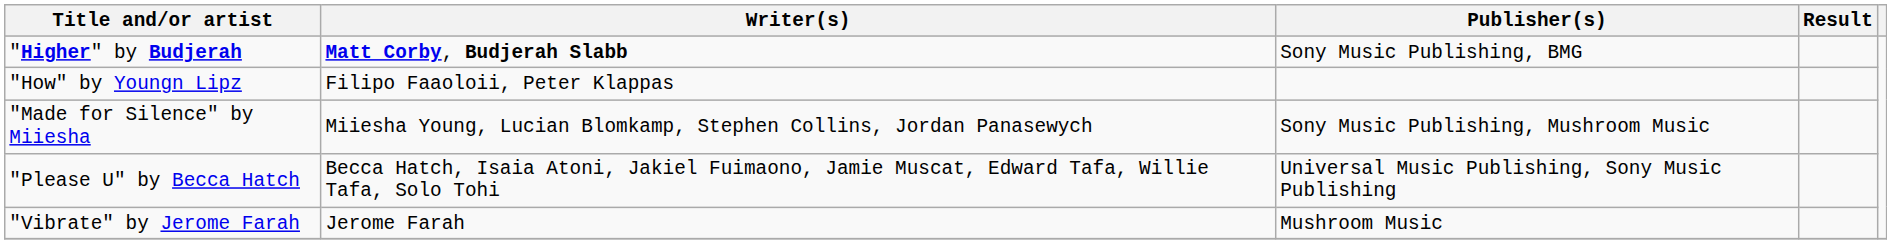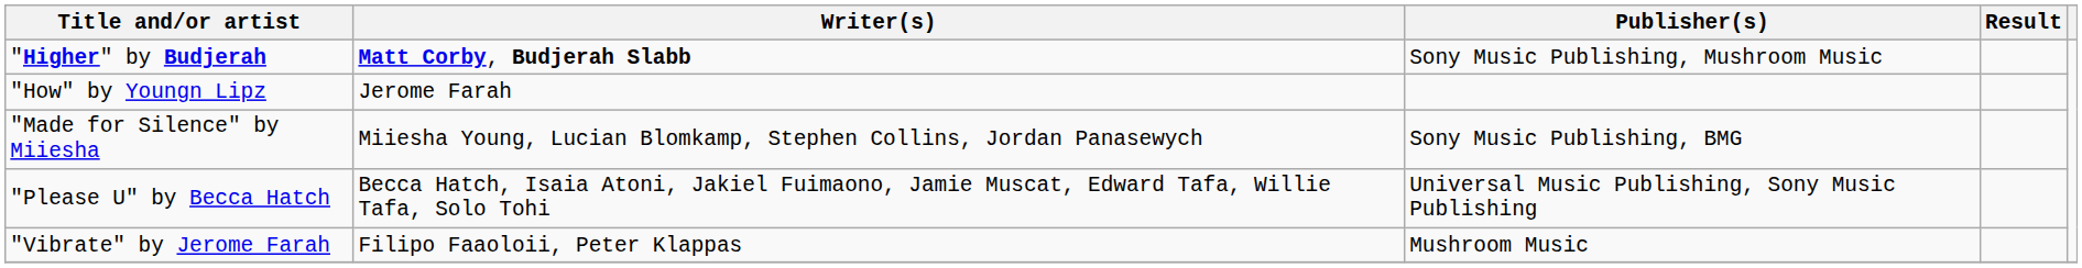 <table class="wikitable" width=100%>
 <tr>
 <th scope="col">Title and/or artist</th>
 <th scope="col">Writer(s)</th>
 <th scope="col">Publisher(s)</th>
 <th scope="col">Result</th>
 <th scope="col"></th>
 </tr>
 <tr>
 <td>"<strong><a href='#'>Higher</a></strong>" by <strong><a href='#'>Budjerah</a></strong></td>
 <td><strong><a href='#'>Matt Corby</a></strong>, <strong>Budjerah Slabb</strong></td>
-<td>Sony Music Publishing, BMG</td>
+<td>Sony Music Publishing, Mushroom Music</td>
 <td></td>
 <td rowspan="5"></td>
 </tr>
 <tr>
 <td>"How" by <a href='#'>Youngn Lipz</a></td>
-<td>Filipo Faaoloii, Peter Klappas</td>
+<td>Jerome Farah</td>
 <td></td>
 <td></td>
 </tr>
 <tr>
 <td>"Made for Silence" by <a href='#'>Miiesha</a></td>
 <td>Miiesha Young, Lucian Blomkamp, Stephen Collins, Jordan Panasewych</td>
-<td>Sony Music Publishing, Mushroom Music</td>
+<td>Sony Music Publishing, BMG</td>
 <td></td>
 </tr>
 <tr>
 <td>"Please U" by <a href='#'>Becca Hatch</a></td>
 <td>Becca Hatch, Isaia Atoni, Jakiel Fuimaono, Jamie Muscat, Edward Tafa, Willie Tafa, Solo Tohi</td>
 <td>Universal Music Publishing, Sony Music Publishing</td>
 <td></td>
 </tr>
 <tr>
 <td>"Vibrate" by <a href='#'>Jerome Farah</a></td>
-<td>Jerome Farah</td>
+<td>Filipo Faaoloii, Peter Klappas</td>
 <td>Mushroom Music</td>
 <td></td>
 </tr>
 <tr>
 </tr>
 </table>
